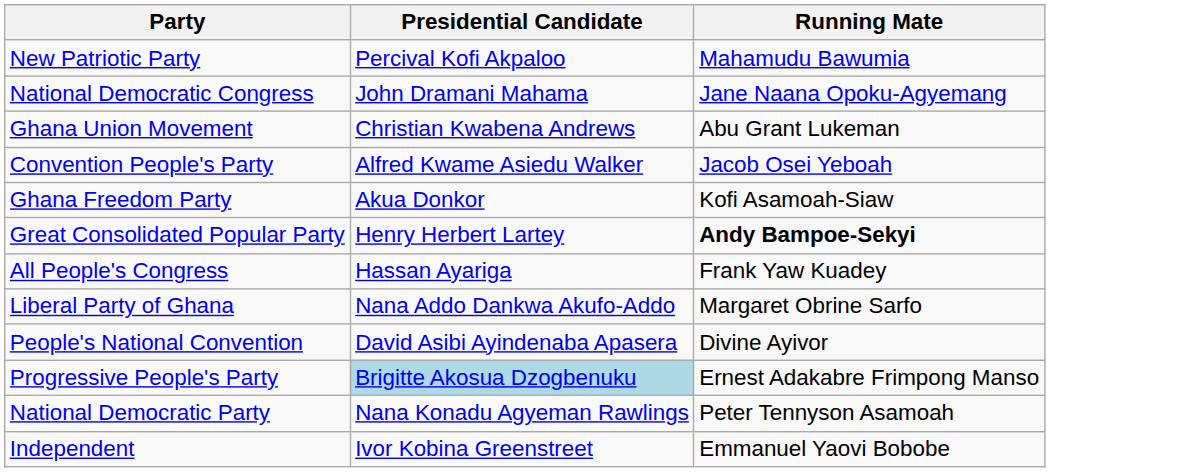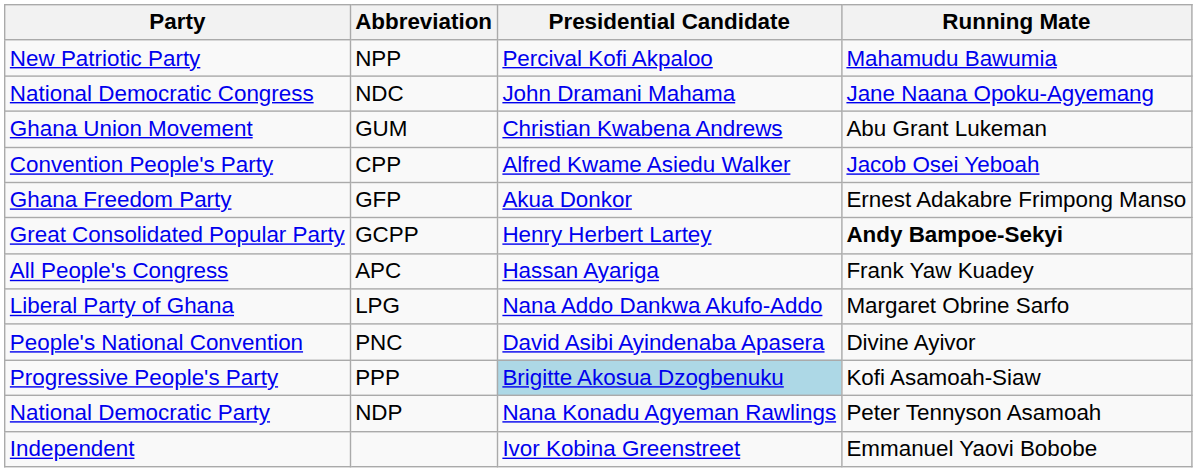 <table class="wikitable">
 <tr>
 <th>Party</th>
+<th>Abbreviation</th>
 <th>Presidential Candidate</th>
 <th>Running Mate</th>
 </tr>
 <tr>
 <td><a href='#'>New Patriotic Party</a></td>
+<td>NPP</td>
 <td><a href='#'>Percival Kofi Akpaloo</a></td>
 <td><a href='#'>Mahamudu Bawumia</a></td>
 </tr>
 <tr>
 <td><a href='#'>National Democratic Congress</a></td>
+<td>NDC</td>
 <td><a href='#'>John Dramani Mahama</a></td>
 <td><a href='#'>Jane Naana Opoku-Agyemang</a></td>
 </tr>
 <tr>
 <td><a href='#'>Ghana Union Movement</a></td>
+<td>GUM</td>
 <td><a href='#'>Christian Kwabena Andrews</a></td>
 <td>Abu Grant Lukeman</td>
 </tr>
 <tr>
 <td><a href='#'>Convention People's Party</a></td>
+<td>CPP</td>
 <td><a href='#'>Alfred Kwame Asiedu Walker</a></td>
 <td><a href='#'>Jacob Osei Yeboah</a></td>
 </tr>
 <tr>
 <td><a href='#'>Ghana Freedom Party</a></td>
+<td>GFP</td>
 <td><a href='#'>Akua Donkor</a></td>
-<td>Kofi Asamoah-Siaw</td>
+<td>Ernest Adakabre Frimpong Manso</td>
 </tr>
 <tr>
 <td><a href='#'>Great Consolidated Popular Party</a></td>
+<td>GCPP</td>
 <td><a href='#'>Henry Herbert Lartey</a></td>
 <td><strong>Andy Bampoe-Sekyi</strong></td>
 </tr>
 <tr>
 <td><a href='#'>All People's Congress</a></td>
+<td>APC</td>
 <td><a href='#'>Hassan Ayariga</a></td>
 <td>Frank Yaw Kuadey</td>
 </tr>
 <tr>
 <td><a href='#'>Liberal Party of Ghana</a></td>
+<td>LPG</td>
 <td><a href='#'>Nana Addo Dankwa Akufo-Addo</a></td>
 <td>Margaret Obrine Sarfo</td>
 </tr>
 <tr>
 <td><a href='#'>People's National Convention</a></td>
+<td>PNC</td>
 <td><a href='#'>David Asibi Ayindenaba Apasera</a></td>
 <td>Divine Ayivor</td>
 </tr>
 <tr>
 <td><a href='#'>Progressive People's Party</a></td>
+<td>PPP</td>
 <td style="background: lightblue;"><a href='#'>Brigitte Akosua Dzogbenuku</a></td>
-<td>Ernest Adakabre Frimpong Manso</td>
+<td>Kofi Asamoah-Siaw</td>
 </tr>
 <tr>
 <td><a href='#'>National Democratic Party</a></td>
+<td>NDP</td>
 <td><a href='#'>Nana Konadu Agyeman Rawlings</a></td>
 <td>Peter Tennyson Asamoah</td>
 </tr>
 <tr>
 <td><a href='#'>Independent</a></td>
+<td></td>
 <td><a href='#'>Ivor Kobina Greenstreet</a></td>
 <td>Emmanuel Yaovi Bobobe</td>
 </tr>
 </table>
